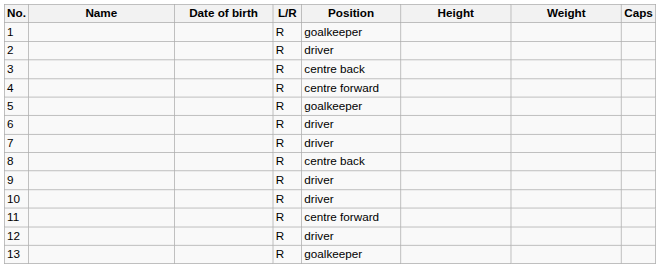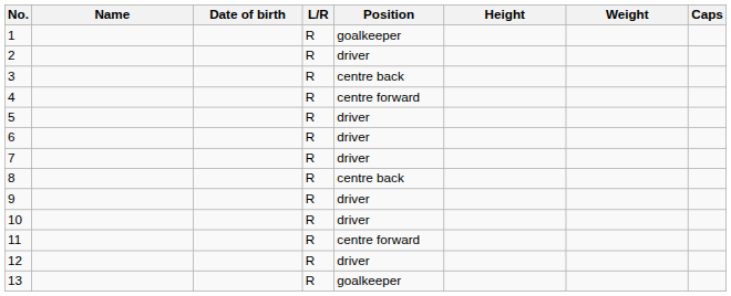 <table class=wikitable sortable style=font-size:100%; text-align:center;>
 <tr>
 <th>No.</th>
 <th style=width:12em>Name</th>
 <th style=width:8em>Date of birth</th>
 <th style=width:2em>L/R</th>
 <th style=width:8em>Position</th>
 <th style=width:9em>Height</th>
 <th style=width:9em>Weight</th>
 <th>Caps</th>
 </tr>
 <tr>
 <td>1</td>
 <td align=left></td>
 <td></td>
 <td>R</td>
 <td>goalkeeper</td>
 <td></td>
 <td></td>
 <td></td>
 </tr>
 <tr>
 <td>2</td>
 <td align=left></td>
 <td></td>
 <td>R</td>
 <td>driver</td>
 <td></td>
 <td></td>
 <td></td>
 </tr>
 <tr>
 <td>3</td>
 <td align=left></td>
 <td></td>
 <td>R</td>
 <td>centre back</td>
 <td></td>
 <td></td>
 <td></td>
 </tr>
 <tr>
 <td>4</td>
 <td align=left></td>
 <td></td>
 <td>R</td>
 <td>centre forward</td>
 <td></td>
 <td></td>
 <td></td>
 </tr>
 <tr>
 <td>5</td>
 <td align=left></td>
 <td></td>
 <td>R</td>
-<td>goalkeeper</td>
+<td>driver</td>
 <td></td>
 <td></td>
 <td></td>
 </tr>
 <tr>
 <td>6</td>
 <td align=left></td>
 <td></td>
 <td>R</td>
 <td>driver</td>
 <td></td>
 <td></td>
 <td></td>
 </tr>
 <tr>
 <td>7</td>
 <td align=left></td>
 <td></td>
 <td>R</td>
 <td>driver</td>
 <td></td>
 <td></td>
 <td></td>
 </tr>
 <tr>
 <td>8</td>
 <td align=left></td>
 <td></td>
 <td>R</td>
 <td>centre back</td>
 <td></td>
 <td></td>
 <td></td>
 </tr>
 <tr>
 <td>9</td>
 <td align=left></td>
 <td></td>
 <td>R</td>
 <td>driver</td>
 <td></td>
 <td></td>
 <td></td>
 </tr>
 <tr>
 <td>10</td>
 <td align=left></td>
 <td></td>
 <td>R</td>
 <td>driver</td>
 <td></td>
 <td></td>
 <td></td>
 </tr>
 <tr>
 <td>11</td>
 <td align=left></td>
 <td></td>
 <td>R</td>
 <td>centre forward</td>
 <td></td>
 <td></td>
 <td></td>
 </tr>
 <tr>
 <td>12</td>
 <td align=left></td>
 <td></td>
 <td>R</td>
 <td>driver</td>
 <td></td>
 <td></td>
 <td></td>
 </tr>
 <tr>
 <td>13</td>
 <td align=left></td>
 <td></td>
 <td>R</td>
 <td>goalkeeper</td>
 <td></td>
 <td></td>
 <td></td>
 </tr>
 </table>
